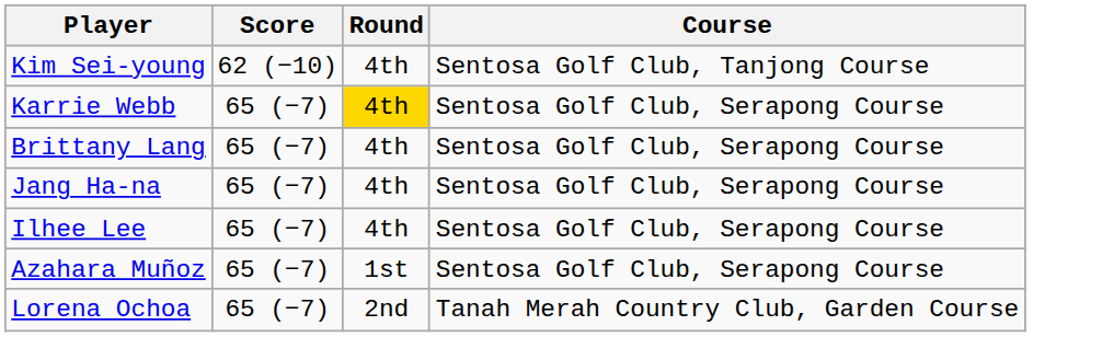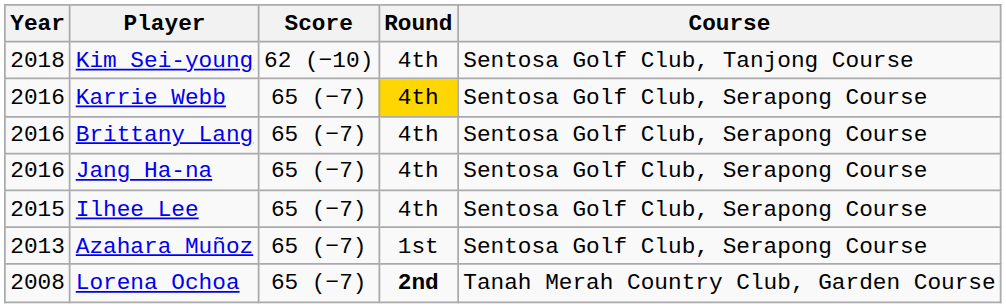 <table class="wikitable">
 <tr>
+<th>Year</th>
 <th>Player</th>
 <th>Score</th>
 <th>Round</th>
 <th>Course</th>
 </tr>
 <tr>
+<td>2018</td>
 <td><a href='#'>Kim Sei-young</a></td>
 <td align=center>62 (−10)</td>
 <td align=center>4th</td>
 <td>Sentosa Golf Club, Tanjong Course</td>
 </tr>
 <tr>
+<td>2016</td>
 <td><a href='#'>Karrie Webb</a></td>
 <td align=center>65 (−7)</td>
 <td align=center style="background: gold;">4th</td>
 <td>Sentosa Golf Club, Serapong Course</td>
 </tr>
 <tr>
+<td>2016</td>
 <td><a href='#'>Brittany Lang</a></td>
 <td align=center>65 (−7)</td>
 <td align=center>4th</td>
 <td>Sentosa Golf Club, Serapong Course</td>
 </tr>
 <tr>
+<td>2016</td>
 <td><a href='#'>Jang Ha-na</a></td>
 <td align=center>65 (−7)</td>
 <td align=center>4th</td>
 <td>Sentosa Golf Club, Serapong Course</td>
 </tr>
 <tr>
+<td>2015</td>
 <td><a href='#'>Ilhee Lee</a></td>
 <td align=center>65 (−7)</td>
 <td align=center>4th</td>
 <td>Sentosa Golf Club, Serapong Course</td>
 </tr>
 <tr>
+<td>2013</td>
 <td><a href='#'>Azahara Muñoz</a></td>
 <td align=center>65 (−7)</td>
 <td align=center>1st</td>
 <td>Sentosa Golf Club, Serapong Course</td>
 </tr>
 <tr>
+<td>2008</td>
 <td><a href='#'>Lorena Ochoa</a></td>
 <td align=center>65 (−7)</td>
-<td align=center>2nd</td>
+<td align=center><strong>2nd</strong></td>
 <td>Tanah Merah Country Club, Garden Course</td>
 </tr>
 </table>
